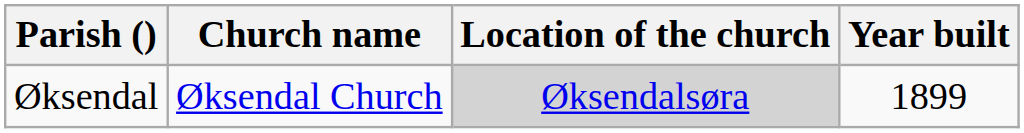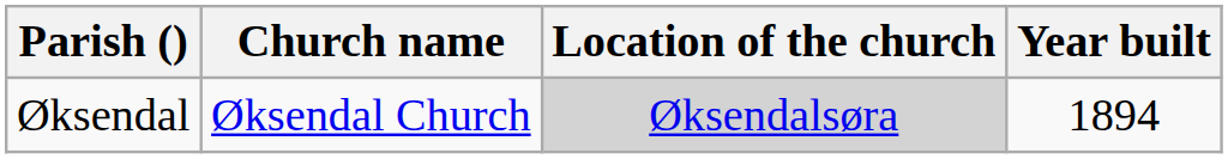 <table class="wikitable" style="text-align:center">
 <tr>
 <th>Parish ()</th>
 <th>Church name</th>
 <th>Location of the church</th>
 <th>Year built</th>
 </tr>
 <tr>
 <td rowspan="1">Øksendal</td>
 <td><a href='#'>Øksendal Church</a></td>
 <td style="background: lightgrey;"><a href='#'>Øksendalsøra</a></td>
-<td>1899</td>
+<td>1894</td>
 </tr>
 </table>
